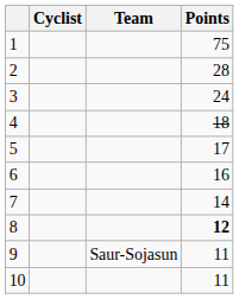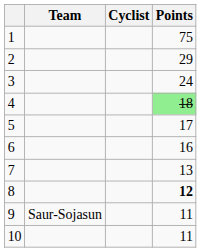 <table class="wikitable">
 <tr>
 <th></th>
+<th>Team</th>
 <th>Cyclist</th>
-<th>Team</th>
 <th>Points</th>
 </tr>
 <tr>
 <td>1</td>
 <td></td>
 <td></td>
 <td align=right>75</td>
 </tr>
 <tr>
 <td>2</td>
 <td></td>
 <td></td>
-<td align=right>28</td>
+<td align=right>29</td>
 </tr>
 <tr>
 <td>3</td>
 <td></td>
 <td></td>
 <td align=right>24</td>
 </tr>
 <tr>
 <td>4</td>
 <td><s></s></td>
 <td><s></s></td>
-<td align=right><s>18</s></td>
+<td align=right style="background: lightgreen;"><s>18</s></td>
 </tr>
 <tr>
 <td>5</td>
 <td></td>
 <td></td>
 <td align=right>17</td>
 </tr>
 <tr>
 <td>6</td>
 <td></td>
 <td></td>
 <td align=right>16</td>
 </tr>
 <tr>
 <td>7</td>
 <td></td>
 <td></td>
-<td align=right>14</td>
+<td align=right>13</td>
 </tr>
 <tr>
 <td>8</td>
 <td></td>
 <td></td>
 <td align=right><strong>12</strong></td>
 </tr>
 <tr>
 <td>9</td>
+<td>Saur-Sojasun</td>
 <td></td>
-<td>Saur-Sojasun</td>
 <td align=right>11</td>
 </tr>
 <tr>
 <td>10</td>
 <td></td>
 <td></td>
 <td align=right>11</td>
 </tr>
 </table>
